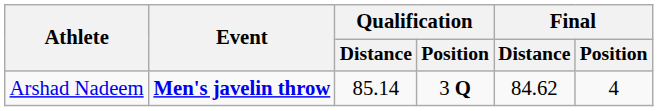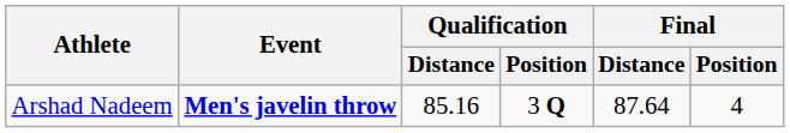 <table class=wikitable style="font-size:90%">
 <tr>
 <th rowspan="2">Athlete</th>
 <th rowspan="2">Event</th>
 <th colspan="2">Qualification</th>
 <th colspan="2">Final</th>
 </tr>
 <tr style="font-size:95%">
 <th>Distance</th>
 <th>Position</th>
 <th>Distance</th>
 <th>Position</th>
 </tr>
 <tr align=center>
 <td align=left><a href='#'>Arshad Nadeem</a></td>
 <td align=left><strong><a href='#'>Men's javelin throw</a></strong></td>
-<td>85.14</td>
+<td>85.16</td>
 <td>3 <strong>Q</strong></td>
-<td>84.62</td>
+<td>87.64</td>
 <td>4</td>
 </tr>
 </table>
